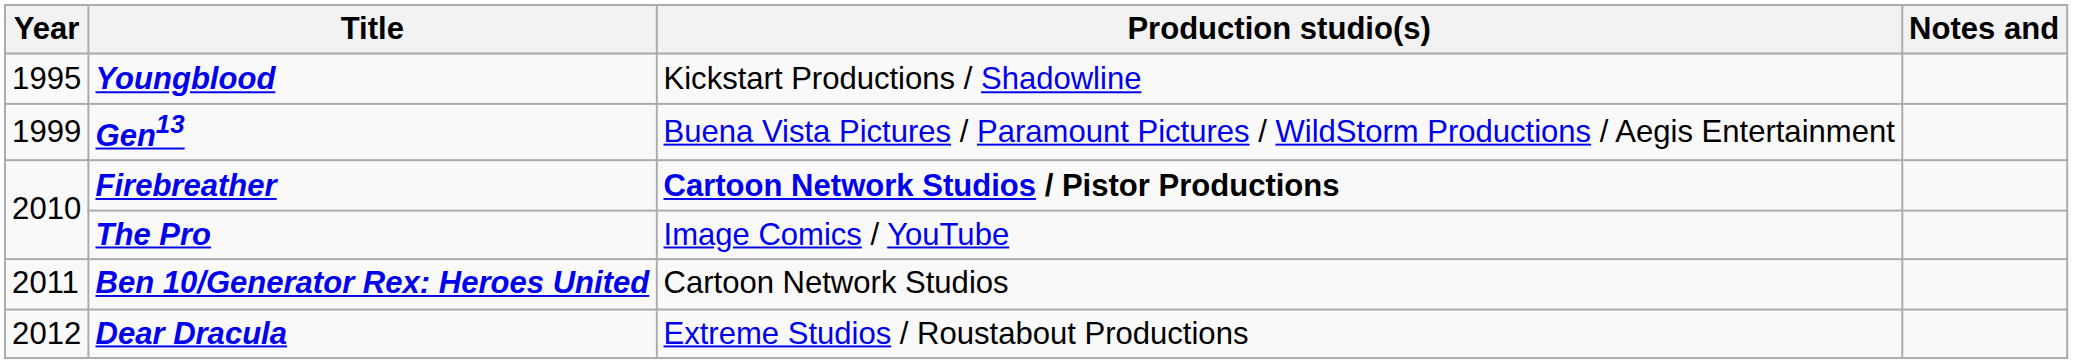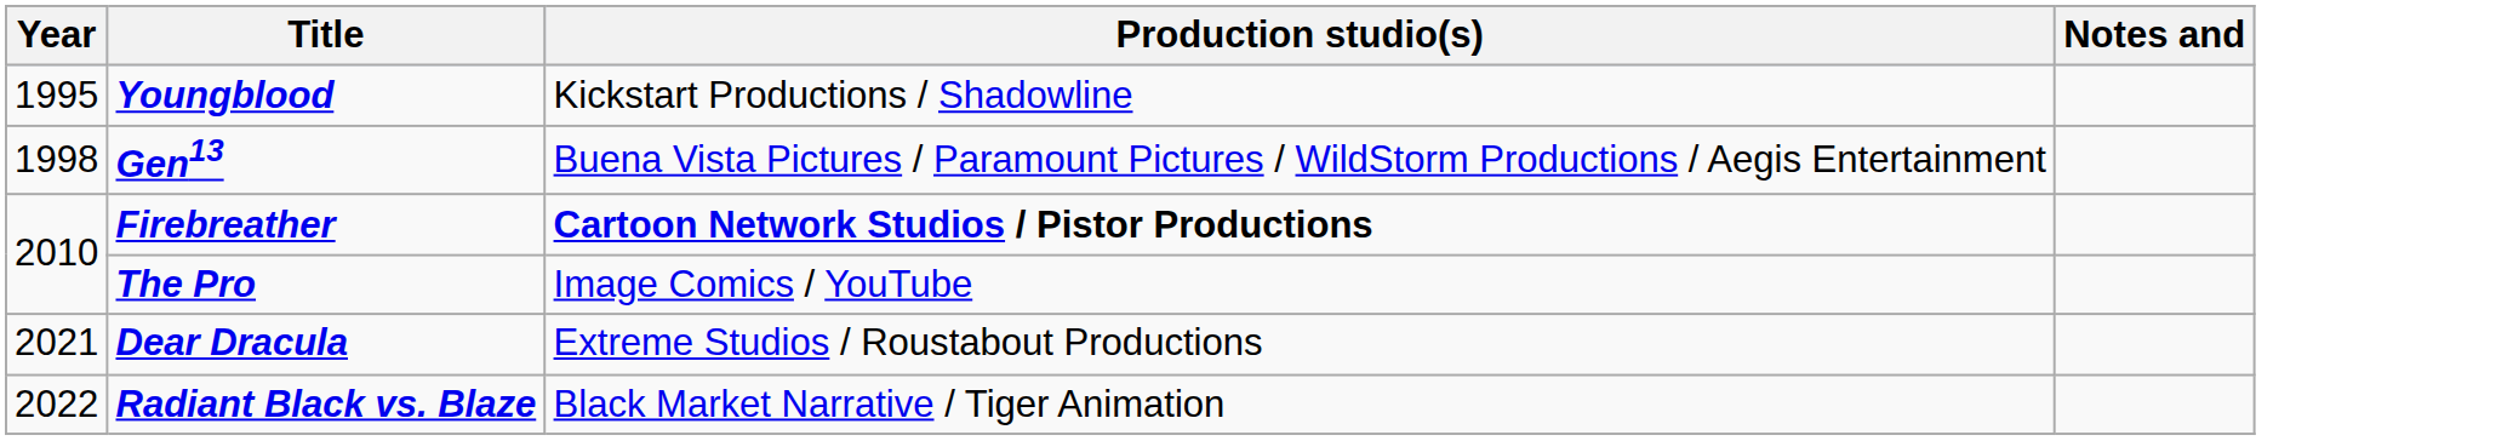 <table class="wikitable sortable">
 <tr style="background:#b0c4de;">
 <th>Year</th>
 <th>Title</th>
 <th>Production studio(s)</th>
 <th>Notes and </th>
 </tr>
 <tr>
 <td>1995</td>
 <td><strong><em><a href='#'>Youngblood</a></em></strong></td>
 <td>Kickstart Productions / <a href='#'>Shadowline</a></td>
 <td></td>
 </tr>
 <tr>
-<td>1999</td>
+<td>1998</td>
 <td><strong><em><a href='#'>Gen<sup>13</sup></a></em></strong></td>
 <td><a href='#'>Buena Vista Pictures</a> / <a href='#'>Paramount Pictures</a> / <a href='#'>WildStorm Productions</a> / Aegis Entertainment</td>
 <td></td>
 </tr>
 <tr>
 <td rowspan="2">2010</td>
 <td><strong><em><a href='#'>Firebreather</a></em></strong></td>
 <td><strong><a href='#'>Cartoon Network Studios</a> / Pistor Productions</strong></td>
 <td></td>
 </tr>
 <tr>
 <td><strong><em><a href='#'>The Pro</a></em></strong></td>
 <td><a href='#'>Image Comics</a> / <a href='#'>YouTube</a></td>
 <td></td>
 </tr>
 <tr>
-<td>2011</td>
-<td><strong><em><a href='#'>Ben 10/Generator Rex: Heroes United</a></em></strong></td>
-<td>Cartoon Network Studios</td>
-<td></td>
-</tr>
-<tr>
-<td>2012</td>
+<td>2021</td>
 <td><strong><em><a href='#'>Dear Dracula</a></em></strong></td>
 <td><a href='#'>Extreme Studios</a> / Roustabout Productions</td>
 <td></td>
 </tr>
+<tr>
+<td>2022</td>
+<td><strong><em><a href='#'>Radiant Black vs. Blaze</a></em></strong></td>
+<td><a href='#'>Black Market Narrative</a> / Tiger Animation</td>
+<td></td>
+</tr>
 </table>
